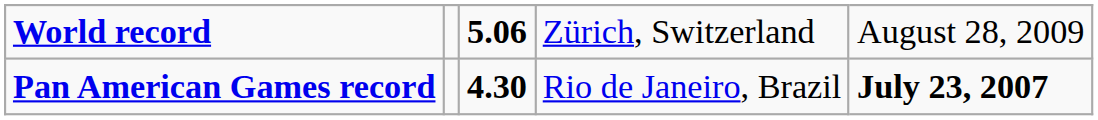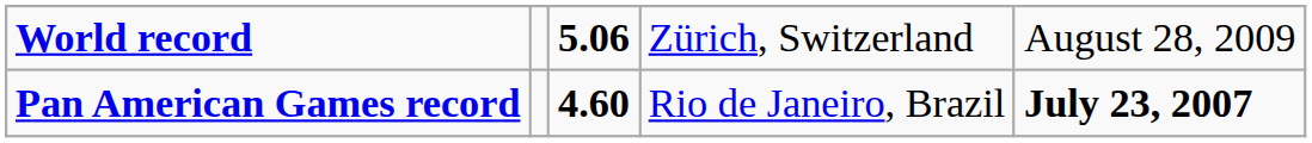 <table class="wikitable">
 <tr>
 <td><strong><a href='#'>World record</a></strong></td>
 <td></td>
 <td><strong>5.06</strong></td>
 <td><a href='#'>Zürich</a>, Switzerland</td>
 <td>August 28, 2009</td>
 </tr>
 <tr>
 <td><strong><a href='#'>Pan American Games record</a></strong></td>
 <td></td>
-<td><strong>4.30</strong></td>
+<td><strong>4.60</strong></td>
 <td><a href='#'>Rio de Janeiro</a>, Brazil</td>
 <td><strong>July 23, 2007</strong></td>
 </tr>
 </table>
